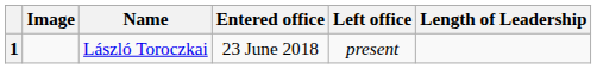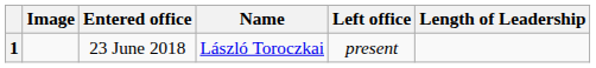 <table class="wikitable" style="text-align:center">
 <tr>
 <th></th>
 <th>Image</th>
+<th>Entered office</th>
 <th>Name</th>
-<th>Entered office</th>
 <th>Left office</th>
 <th>Length of Leadership</th>
 </tr>
 <tr>
 <th>1</th>
 <td></td>
+<td>23 June 2018</td>
 <td><a href='#'>László Toroczkai</a></td>
-<td>23 June 2018</td>
 <td><em>present</em></td>
 <td></td>
 </tr>
 </table>
